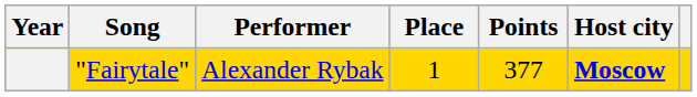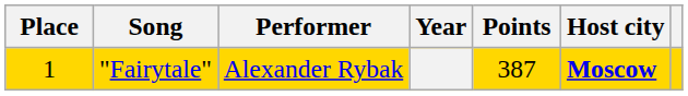 <table class="wikitable plainrowheaders" style="font-size: 95%">
 <tr>
-<th>Year</th>
+<th style="width:45px;">Place</th>
 <th>Song</th>
 <th>Performer</th>
-<th style="width:45px;">Place</th>
+<th>Year</th>
 <th style="width:45px;">Points</th>
 <th>Host city</th>
 <th></th>
 </tr>
 <tr bgcolor="gold">
-<th scope="row"></th>
+<td style="text-align:center;">1</td>
 <td>"<a href='#'>Fairytale</a>"</td>
 <td><a href='#'>Alexander Rybak</a></td>
-<td style="text-align:center;">1</td>
-<td style="text-align:center;">377</td>
+<th scope="row"></th>
+<td style="text-align:center;">387</td>
 <td><strong> <a href='#'>Moscow</a></strong></td>
 <td></td>
 </tr>
 </table>
